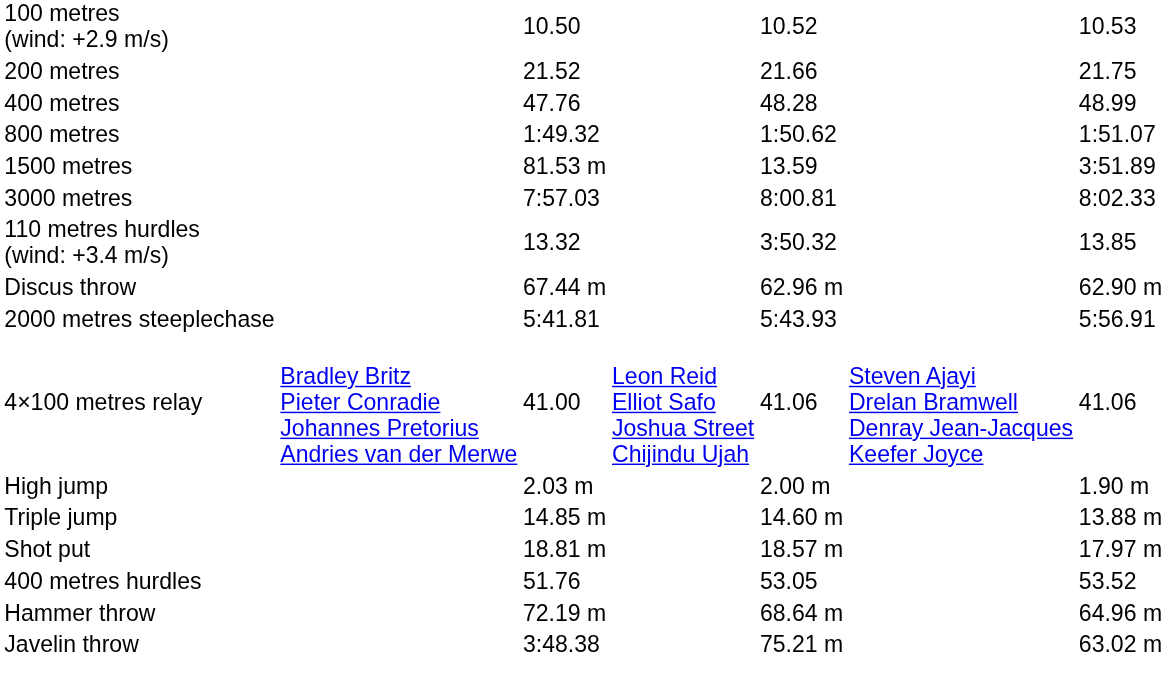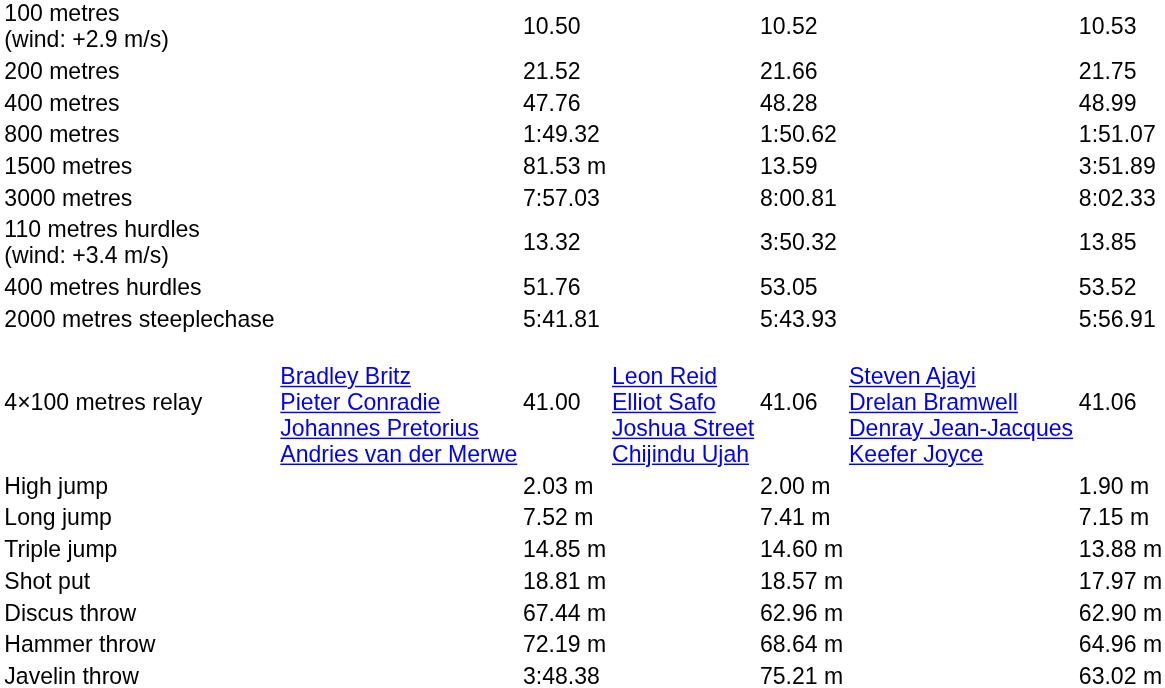 <table>
 <tr>
 <td>100 metres<br>(wind: +2.9 m/s)</td>
 <td></td>
 <td>10.50 </td>
 <td></td>
 <td>10.52 </td>
 <td></td>
 <td>10.53 </td>
 </tr>
 <tr>
 <td>200 metres</td>
 <td></td>
 <td>21.52 </td>
 <td></td>
 <td>21.66 </td>
 <td></td>
 <td>21.75 </td>
 </tr>
 <tr>
 <td>400 metres</td>
 <td></td>
 <td>47.76</td>
 <td></td>
 <td>48.28</td>
 <td></td>
 <td>48.99</td>
 </tr>
 <tr>
 <td>800 metres</td>
 <td></td>
 <td>1:49.32 </td>
 <td></td>
 <td>1:50.62</td>
 <td></td>
 <td>1:51.07</td>
 </tr>
 <tr>
 <td>1500 metres</td>
 <td></td>
 <td>81.53 m </td>
 <td></td>
 <td>13.59 </td>
 <td></td>
 <td>3:51.89</td>
 </tr>
 <tr>
 <td>3000 metres</td>
 <td></td>
 <td>7:57.03 </td>
 <td></td>
 <td>8:00.81</td>
 <td></td>
 <td>8:02.33</td>
 </tr>
 <tr>
 <td>110 metres hurdles<br>(wind: +3.4 m/s)</td>
 <td></td>
 <td>13.32 </td>
 <td></td>
 <td>3:50.32</td>
 <td></td>
 <td>13.85 </td>
 </tr>
 <tr>
-<td>Discus throw</td>
+<td>400 metres hurdles</td>
 <td></td>
-<td>67.44 m </td>
+<td>51.76 </td>
 <td></td>
-<td>62.96 m</td>
+<td>53.05</td>
 <td></td>
-<td>62.90 m</td>
+<td>53.52</td>
 </tr>
 <tr>
 <td>2000 metres steeplechase</td>
 <td></td>
 <td>5:41.81 </td>
 <td></td>
 <td>5:43.93</td>
 <td></td>
 <td>5:56.91</td>
 </tr>
 <tr>
 <td>4×100 metres relay</td>
 <td><br><a href='#'>Bradley Britz</a><br><a href='#'>Pieter Conradie</a><br><a href='#'>Johannes Pretorius</a><br><a href='#'>Andries van der Merwe</a></td>
 <td>41.00</td>
 <td><br><a href='#'>Leon Reid</a><br><a href='#'>Elliot Safo</a><br><a href='#'>Joshua Street</a><br><a href='#'>Chijindu Ujah</a></td>
 <td>41.06</td>
 <td><br><a href='#'>Steven Ajayi</a><br><a href='#'>Drelan Bramwell</a><br><a href='#'>Denray Jean-Jacques</a><br><a href='#'>Keefer Joyce</a></td>
 <td>41.06</td>
 </tr>
 <tr>
 <td>High jump</td>
 <td></td>
 <td>2.03 m</td>
 <td></td>
 <td>2.00 m</td>
 <td></td>
 <td>1.90 m</td>
 </tr>
 <tr>
+<td>Long jump</td>
+<td></td>
+<td>7.52 m </td>
+<td></td>
+<td>7.41 m </td>
+<td></td>
+<td>7.15 m </td>
+</tr>
+<tr>
 <td>Triple jump</td>
 <td></td>
 <td>14.85 m</td>
 <td></td>
 <td>14.60 m</td>
 <td></td>
 <td>13.88 m</td>
 </tr>
 <tr>
 <td>Shot put</td>
 <td></td>
 <td>18.81 m </td>
 <td></td>
 <td>18.57 m</td>
 <td></td>
 <td>17.97 m</td>
 </tr>
 <tr>
-<td>400 metres hurdles</td>
+<td>Discus throw</td>
 <td></td>
-<td>51.76 </td>
+<td>67.44 m </td>
 <td></td>
-<td>53.05</td>
+<td>62.96 m</td>
 <td></td>
-<td>53.52</td>
+<td>62.90 m</td>
 </tr>
 <tr>
 <td>Hammer throw</td>
 <td></td>
 <td>72.19 m </td>
 <td></td>
 <td>68.64 m</td>
 <td></td>
 <td>64.96 m</td>
 </tr>
 <tr>
 <td>Javelin throw</td>
 <td></td>
 <td>3:48.38</td>
 <td></td>
 <td>75.21 m</td>
 <td></td>
 <td>63.02 m</td>
 </tr>
 </table>
